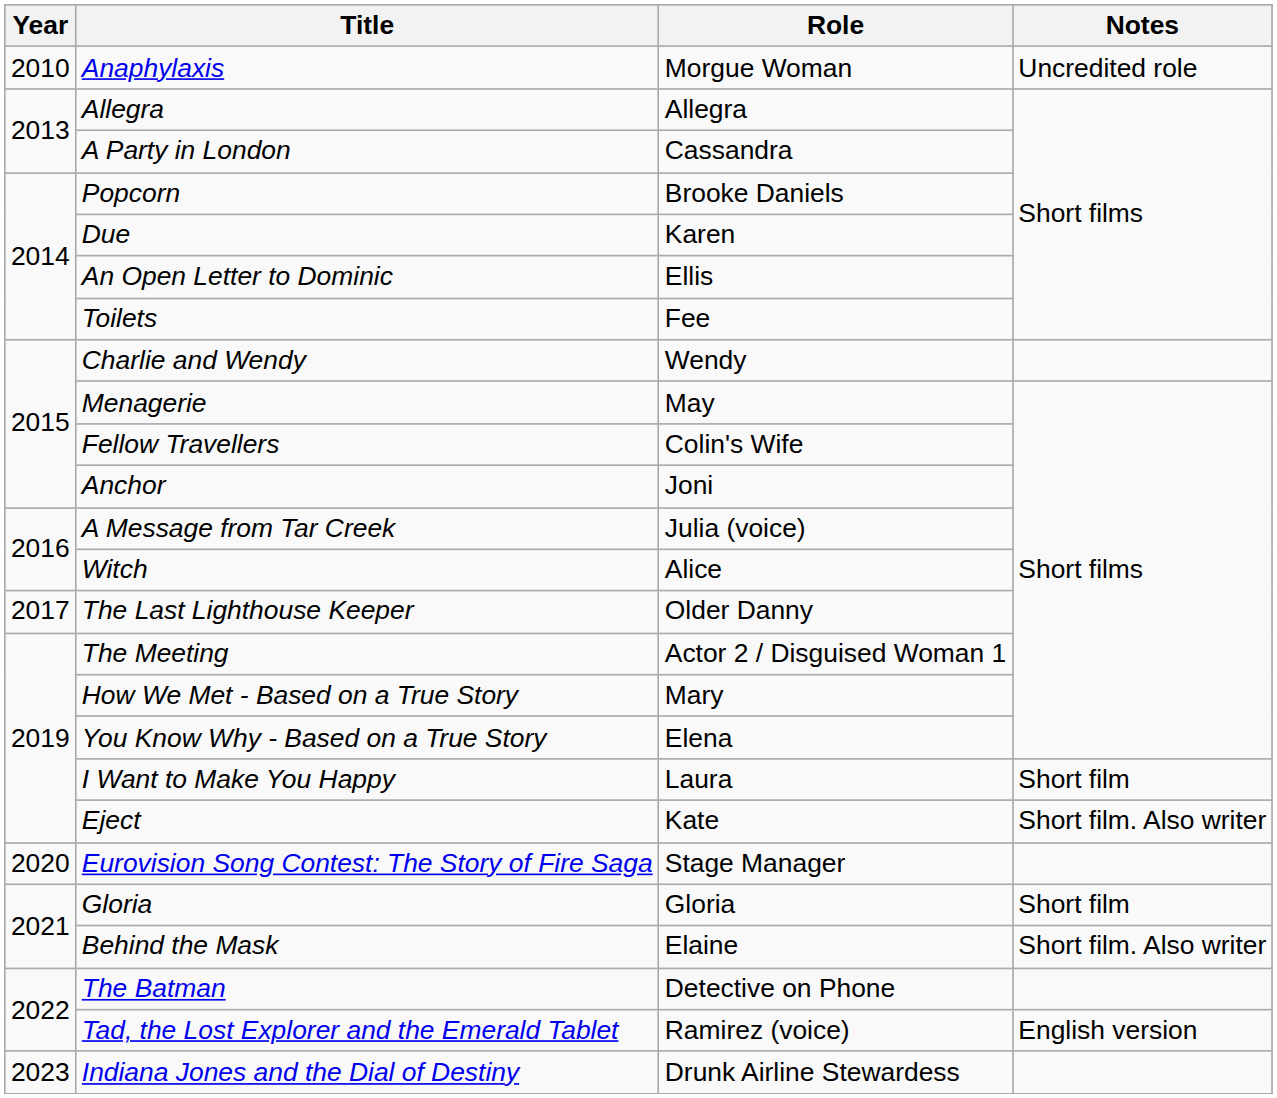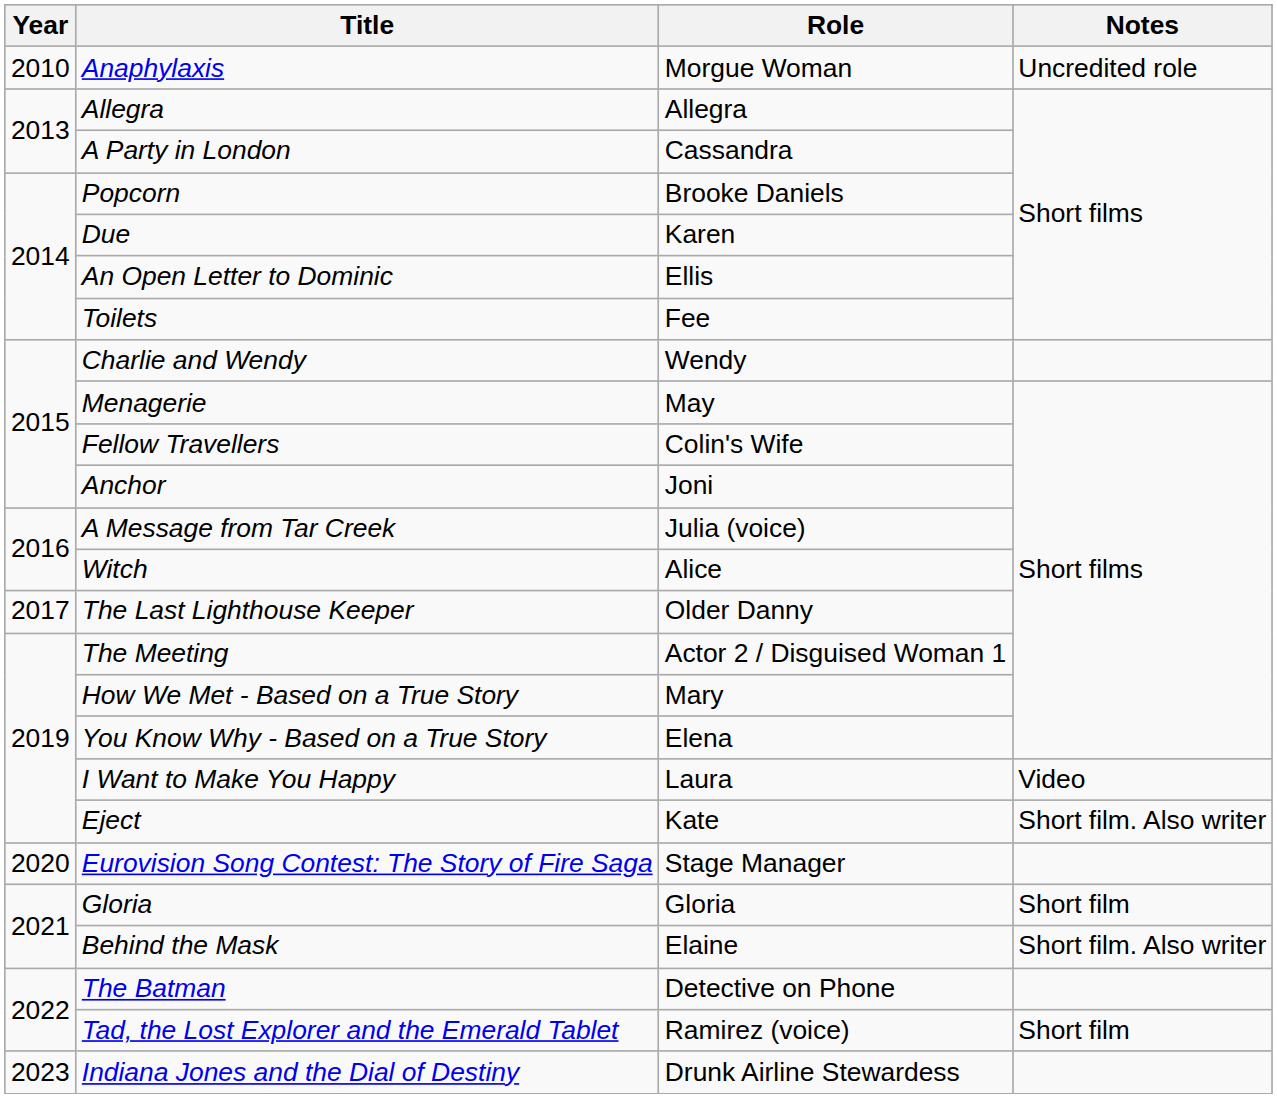 <table class="wikitable sortable">
 <tr>
 <th>Year</th>
 <th>Title</th>
 <th>Role</th>
 <th class="unsortable">Notes</th>
 </tr>
 <tr>
 <td>2010</td>
 <td><em><a href='#'>Anaphylaxis</a></em></td>
 <td>Morgue Woman</td>
 <td>Uncredited role</td>
 </tr>
 <tr>
 <td rowspan="2">2013</td>
 <td><em>Allegra</em></td>
 <td>Allegra</td>
 <td rowspan="6">Short films</td>
 </tr>
 <tr>
 <td><em>A Party in London</em></td>
 <td>Cassandra</td>
 </tr>
 <tr>
 <td rowspan="4">2014</td>
 <td><em>Popcorn</em></td>
 <td>Brooke Daniels</td>
 </tr>
 <tr>
 <td><em>Due</em></td>
 <td>Karen</td>
 </tr>
 <tr>
 <td><em>An Open Letter to Dominic</em></td>
 <td>Ellis</td>
 </tr>
 <tr>
 <td><em>Toilets</em></td>
 <td>Fee</td>
 </tr>
 <tr>
 <td rowspan="4">2015</td>
 <td><em>Charlie and Wendy</em></td>
 <td>Wendy</td>
 <td></td>
 </tr>
 <tr>
 <td><em>Menagerie</em></td>
 <td>May</td>
 <td rowspan="9">Short films</td>
 </tr>
 <tr>
 <td><em>Fellow Travellers</em></td>
 <td>Colin's Wife</td>
 </tr>
 <tr>
 <td><em>Anchor</em></td>
 <td>Joni</td>
 </tr>
 <tr>
 <td rowspan="2">2016</td>
 <td><em>A Message from Tar Creek</em></td>
 <td>Julia (voice)</td>
 </tr>
 <tr>
 <td><em>Witch</em></td>
 <td>Alice</td>
 </tr>
 <tr>
 <td>2017</td>
 <td><em>The Last Lighthouse Keeper</em></td>
 <td>Older Danny</td>
 </tr>
 <tr>
 <td rowspan="5">2019</td>
 <td><em>The Meeting</em></td>
 <td>Actor 2 / Disguised Woman 1</td>
 </tr>
 <tr>
 <td><em>How We Met - Based on a True Story</em></td>
 <td>Mary</td>
 </tr>
 <tr>
 <td><em>You Know Why - Based on a True Story</em></td>
 <td>Elena</td>
 </tr>
 <tr>
 <td><em>I Want to Make You Happy</em></td>
 <td>Laura</td>
-<td>Short film</td>
+<td>Video</td>
 </tr>
 <tr>
 <td><em>Eject</em></td>
 <td>Kate</td>
 <td>Short film. Also writer</td>
 </tr>
 <tr>
 <td>2020</td>
 <td><em><a href='#'>Eurovision Song Contest: The Story of Fire Saga</a></em></td>
 <td>Stage Manager</td>
 <td></td>
 </tr>
 <tr>
 <td rowspan="2">2021</td>
 <td><em>Gloria</em></td>
 <td>Gloria</td>
 <td>Short film</td>
 </tr>
 <tr>
 <td><em>Behind the Mask</em></td>
 <td>Elaine</td>
 <td>Short film. Also writer</td>
 </tr>
 <tr>
 <td rowspan="2">2022</td>
 <td><em><a href='#'>The Batman</a></em></td>
 <td>Detective on Phone</td>
 <td></td>
 </tr>
 <tr>
 <td><em><a href='#'>Tad, the Lost Explorer and the Emerald Tablet</a></em></td>
 <td>Ramirez (voice)</td>
-<td>English version</td>
+<td>Short film</td>
 </tr>
 <tr>
 <td>2023</td>
 <td><em><a href='#'>Indiana Jones and the Dial of Destiny</a></em></td>
 <td>Drunk Airline Stewardess</td>
 <td></td>
 </tr>
 </table>
